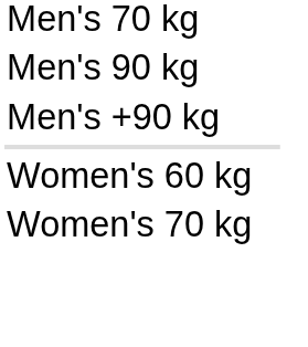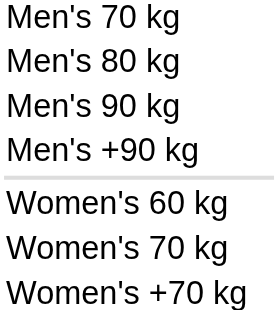 <table>
 <tr>
 <td>Men's 70 kg</td>
 <td></td>
+<td></td>
+<td></td>
+</tr>
+<tr>
+<td>Men's 80 kg</td>
+<td nowrap></td>
 <td></td>
 <td></td>
 </tr>
 <tr>
 <td>Men's 90 kg</td>
 <td></td>
 <td></td>
 <td></td>
 </tr>
 <tr>
 <td>Men's +90 kg</td>
 <td></td>
 <td nowrap></td>
 <td></td>
 </tr>
 <tr bgcolor=#dddddd>
 <td colspan=4></td>
 </tr>
 <tr>
 <td>Women's 60 kg</td>
 <td></td>
 <td></td>
 <td></td>
 </tr>
 <tr>
 <td>Women's 70 kg</td>
 <td></td>
 <td></td>
 <td nowrap></td>
 </tr>
+<tr>
+<td>Women's +70 kg</td>
+<td></td>
+<td></td>
+<td></td>
+</tr>
 </table>
